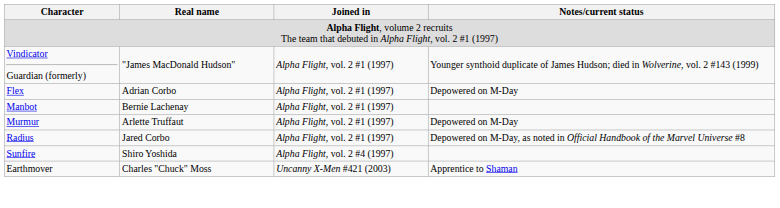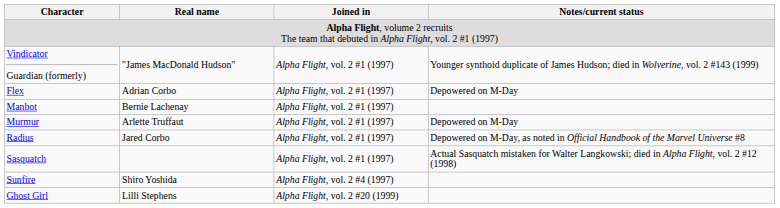 <table class="wikitable" width=100%>
 <tr>
 <th width=15%>Character</th>
 <th width=20%>Real name</th>
 <th width=20%>Joined in</th>
 <th width=45%>Notes/current status</th>
 </tr>
 <tr bgcolor="#DDDDDD">
 <td colspan=4 align=center><strong>Alpha Flight</strong>, volume 2 recruits<br>The team that debuted in <em>Alpha Flight</em>, vol. 2 #1 (1997)</td>
 </tr>
 <tr>
 <td><a href='#'>Vindicator</a> <hr>Guardian (formerly)</td>
 <td>"James MacDonald Hudson"</td>
 <td><em>Alpha Flight</em>, vol. 2 #1 (1997)</td>
 <td>Younger synthoid duplicate of James Hudson; died in <em>Wolverine</em>, vol. 2 #143 (1999)</td>
 </tr>
 <tr>
 <td><a href='#'>Flex</a></td>
 <td>Adrian Corbo</td>
 <td><em>Alpha Flight</em>, vol. 2 #1 (1997)</td>
 <td>Depowered on M-Day</td>
 </tr>
 <tr>
 <td><a href='#'>Manbot</a></td>
 <td>Bernie Lachenay</td>
 <td><em>Alpha Flight</em>, vol. 2 #1 (1997)</td>
 <td></td>
 </tr>
 <tr>
 <td><a href='#'>Murmur</a></td>
 <td>Arlette Truffaut</td>
 <td><em>Alpha Flight</em>, vol. 2 #1 (1997)</td>
 <td>Depowered on M-Day</td>
 </tr>
 <tr>
 <td><a href='#'>Radius</a></td>
 <td>Jared Corbo</td>
 <td><em>Alpha Flight</em>, vol. 2 #1 (1997)</td>
 <td>Depowered on M-Day, as noted in <em>Official Handbook of the Marvel Universe</em> #8</td>
 </tr>
 <tr>
+<td><a href='#'>Sasquatch</a></td>
+<td></td>
+<td><em>Alpha Flight</em>, vol. 2 #1 (1997)</td>
+<td>Actual Sasquatch mistaken for Walter Langkowski; died in <em>Alpha Flight</em>, vol. 2 #12 (1998)</td>
+</tr>
+<tr>
 <td><a href='#'>Sunfire</a></td>
 <td>Shiro Yoshida</td>
 <td><em>Alpha Flight</em>, vol. 2 #4 (1997)</td>
 </tr>
 <tr>
-<td>Earthmover </td>
-<td>Charles "Chuck" Moss</td>
-<td><em>Uncanny X-Men</em> #421 (2003)</td>
-<td>Apprentice to <a href='#'>Shaman</a></td>
+<td><a href='#'>Ghost Girl</a></td>
+<td>Lilli Stephens</td>
+<td><em>Alpha Flight</em>, vol. 2 #20 (1999)</td>
+<td></td>
 </tr>
 </table>
